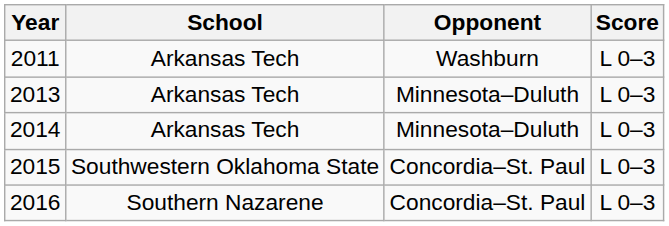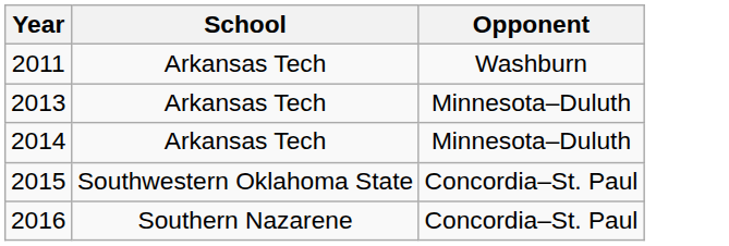 <table class="wikitable" style=text-align:center>
 <tr>
 <th>Year</th>
 <th>School</th>
 <th>Opponent</th>
-<th>Score</th>
 </tr>
 <tr>
 <td>2011</td>
 <td>Arkansas Tech</td>
 <td>Washburn</td>
-<td>L 0–3</td>
 </tr>
 <tr>
 <td>2013</td>
 <td>Arkansas Tech</td>
 <td>Minnesota–Duluth</td>
-<td>L 0–3</td>
 </tr>
 <tr>
 <td>2014</td>
 <td>Arkansas Tech</td>
 <td>Minnesota–Duluth</td>
-<td>L 0–3</td>
 </tr>
 <tr>
 <td>2015</td>
 <td>Southwestern Oklahoma State</td>
 <td>Concordia–St. Paul</td>
-<td>L 0–3</td>
 </tr>
 <tr>
 <td>2016</td>
 <td>Southern Nazarene</td>
 <td>Concordia–St. Paul</td>
-<td>L 0–3</td>
 </tr>
 </table>
